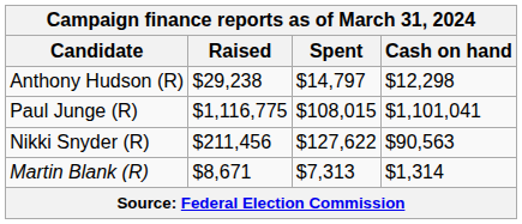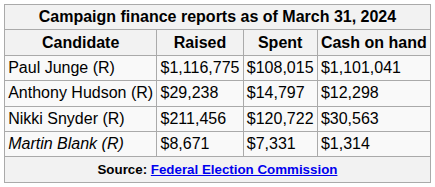 <table class="wikitable sortable">
 <tr>
 <th colspan=4>Campaign finance reports as of March 31, 2024</th>
 </tr>
 <tr style="text-align:center;">
 <th>Candidate</th>
 <th>Raised</th>
 <th>Spent</th>
 <th>Cash on hand</th>
 </tr>
 <tr>
+<td>Paul Junge (R)</td>
+<td>$1,116,775</td>
+<td>$108,015</td>
+<td>$1,101,041</td>
+</tr>
+<tr>
 <td>Anthony Hudson (R)</td>
 <td>$29,238</td>
 <td>$14,797</td>
 <td>$12,298</td>
 </tr>
 <tr>
-<td>Paul Junge (R)</td>
-<td>$1,116,775</td>
-<td>$108,015</td>
-<td>$1,101,041</td>
-</tr>
-<tr>
 <td>Nikki Snyder (R)</td>
 <td>$211,456</td>
-<td>$127,622</td>
-<td>$90,563</td>
+<td>$120,722</td>
+<td>$30,563</td>
 </tr>
 <tr>
 <td><em>Martin Blank (R)</em></td>
 <td>$8,671</td>
-<td>$7,313</td>
+<td>$7,331</td>
 <td>$1,314</td>
 </tr>
 <tr>
 <th colspan="4"><small>Source: <a href='#'>Federal Election Commission</a></small></th>
 </tr>
 </table>
